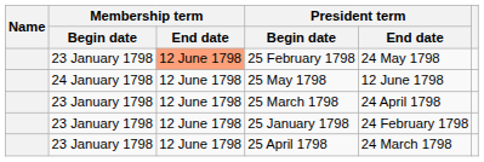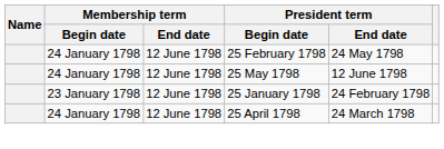 <table class="wikitable sortable plainrowheaders">
 <tr>
 <th scope="col" rowspan="2">Name</th>
 <th scope="col" colspan="2">Membership term</th>
 <th scope="col" colspan="2">President term</th>
 <th scope="col" rowspan="2" class="unsortable"></th>
 </tr>
 <tr>
 <th>Begin date</th>
 <th>End date</th>
 <th>Begin date</th>
 <th>End date</th>
 </tr>
 <tr>
 <th scope="row"></th>
-<td>23 January 1798</td>
-<td style="background: lightsalmon;">12 June 1798</td>
+<td>24 January 1798</td>
+<td>12 June 1798</td>
 <td>25 February 1798</td>
 <td>24 May 1798</td>
 <td></td>
 </tr>
 <tr>
 <th scope="row"></th>
 <td>24 January 1798</td>
 <td>12 June 1798</td>
 <td>25 May 1798</td>
 <td>12 June 1798</td>
 <td></td>
 </tr>
 <tr>
 <th scope="row"></th>
 <td>23 January 1798</td>
 <td>12 June 1798</td>
-<td>25 March 1798</td>
-<td>24 April 1798</td>
-<td></td>
-</tr>
-<tr>
-<th scope="row"></th>
-<td>23 January 1798</td>
-<td>12 June 1798</td>
 <td>25 January 1798</td>
 <td>24 February 1798</td>
 <td></td>
 </tr>
 <tr>
 <th scope="row"></th>
-<td>23 January 1798</td>
+<td>24 January 1798</td>
 <td>12 June 1798</td>
 <td>25 April 1798</td>
 <td>24 March 1798</td>
 <td></td>
 </tr>
 </table>
